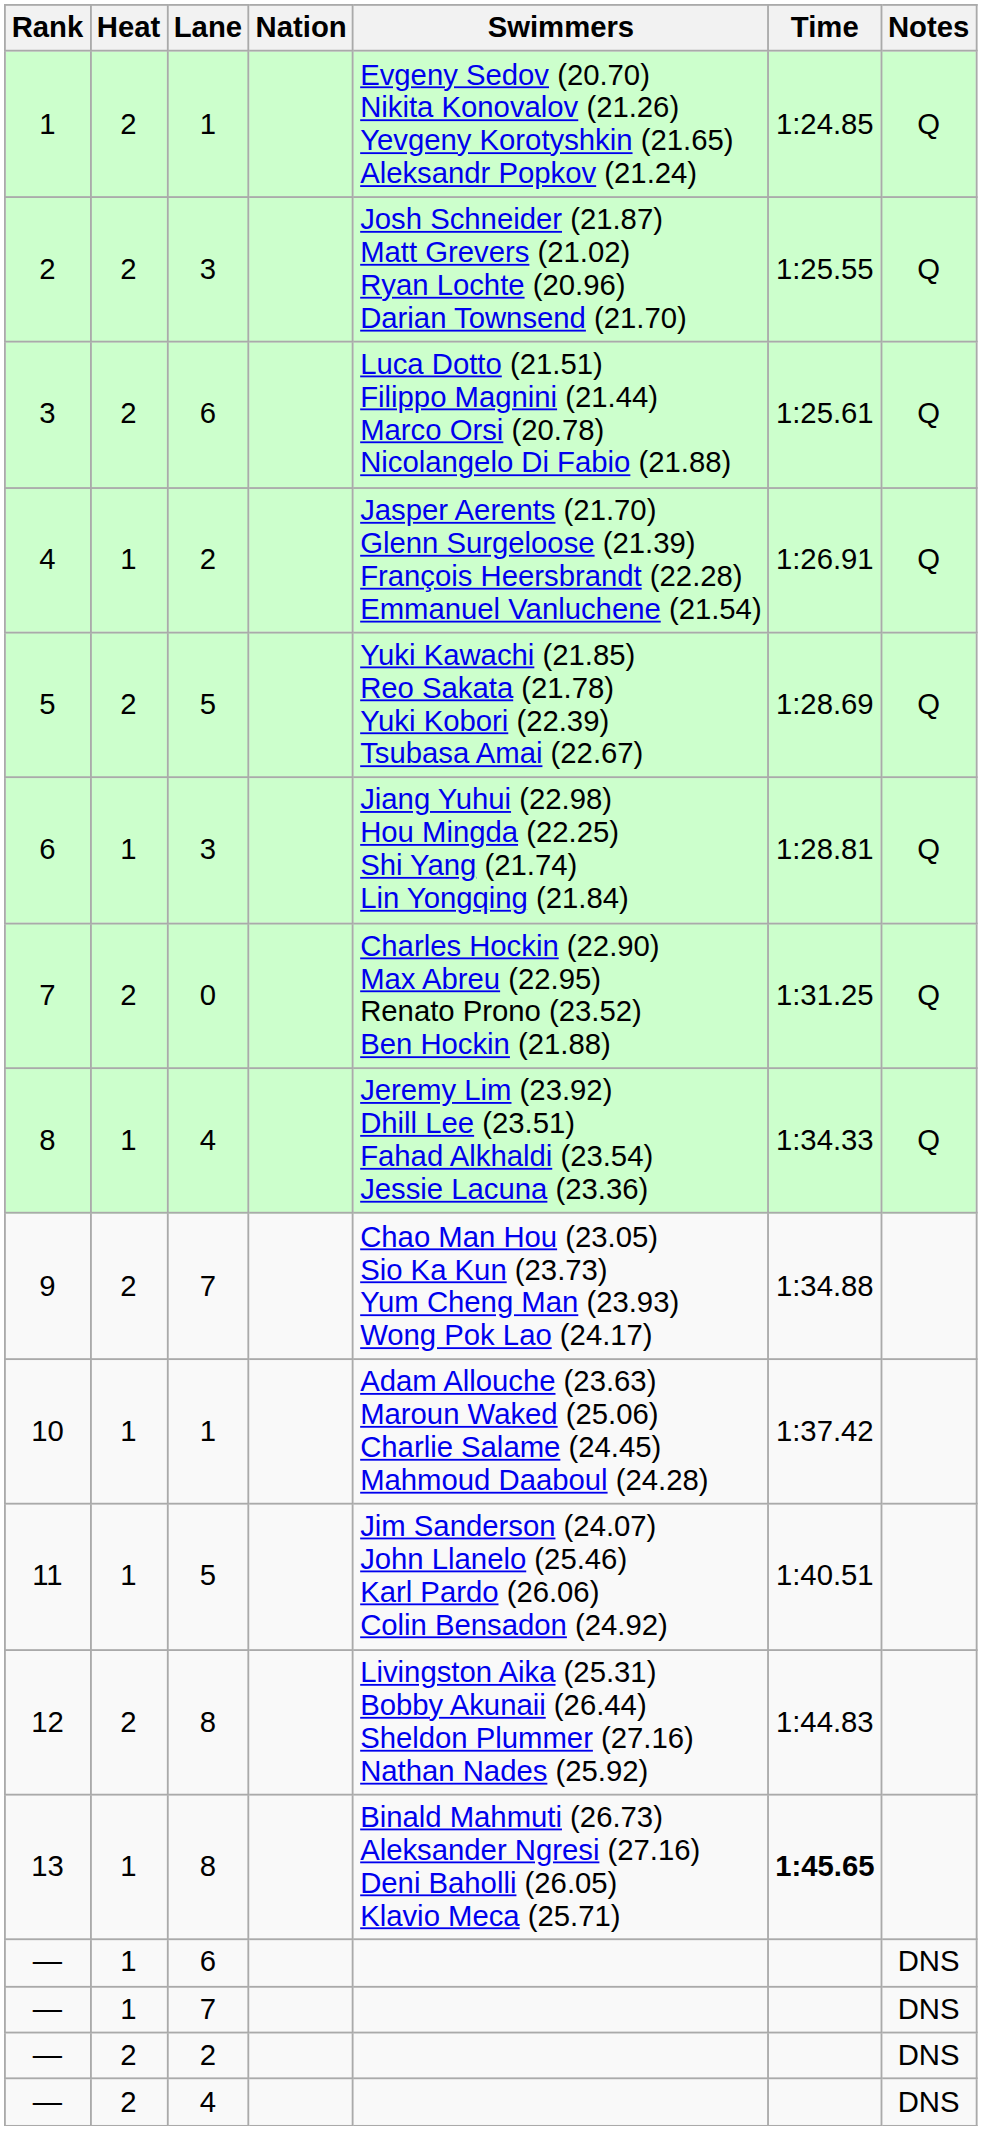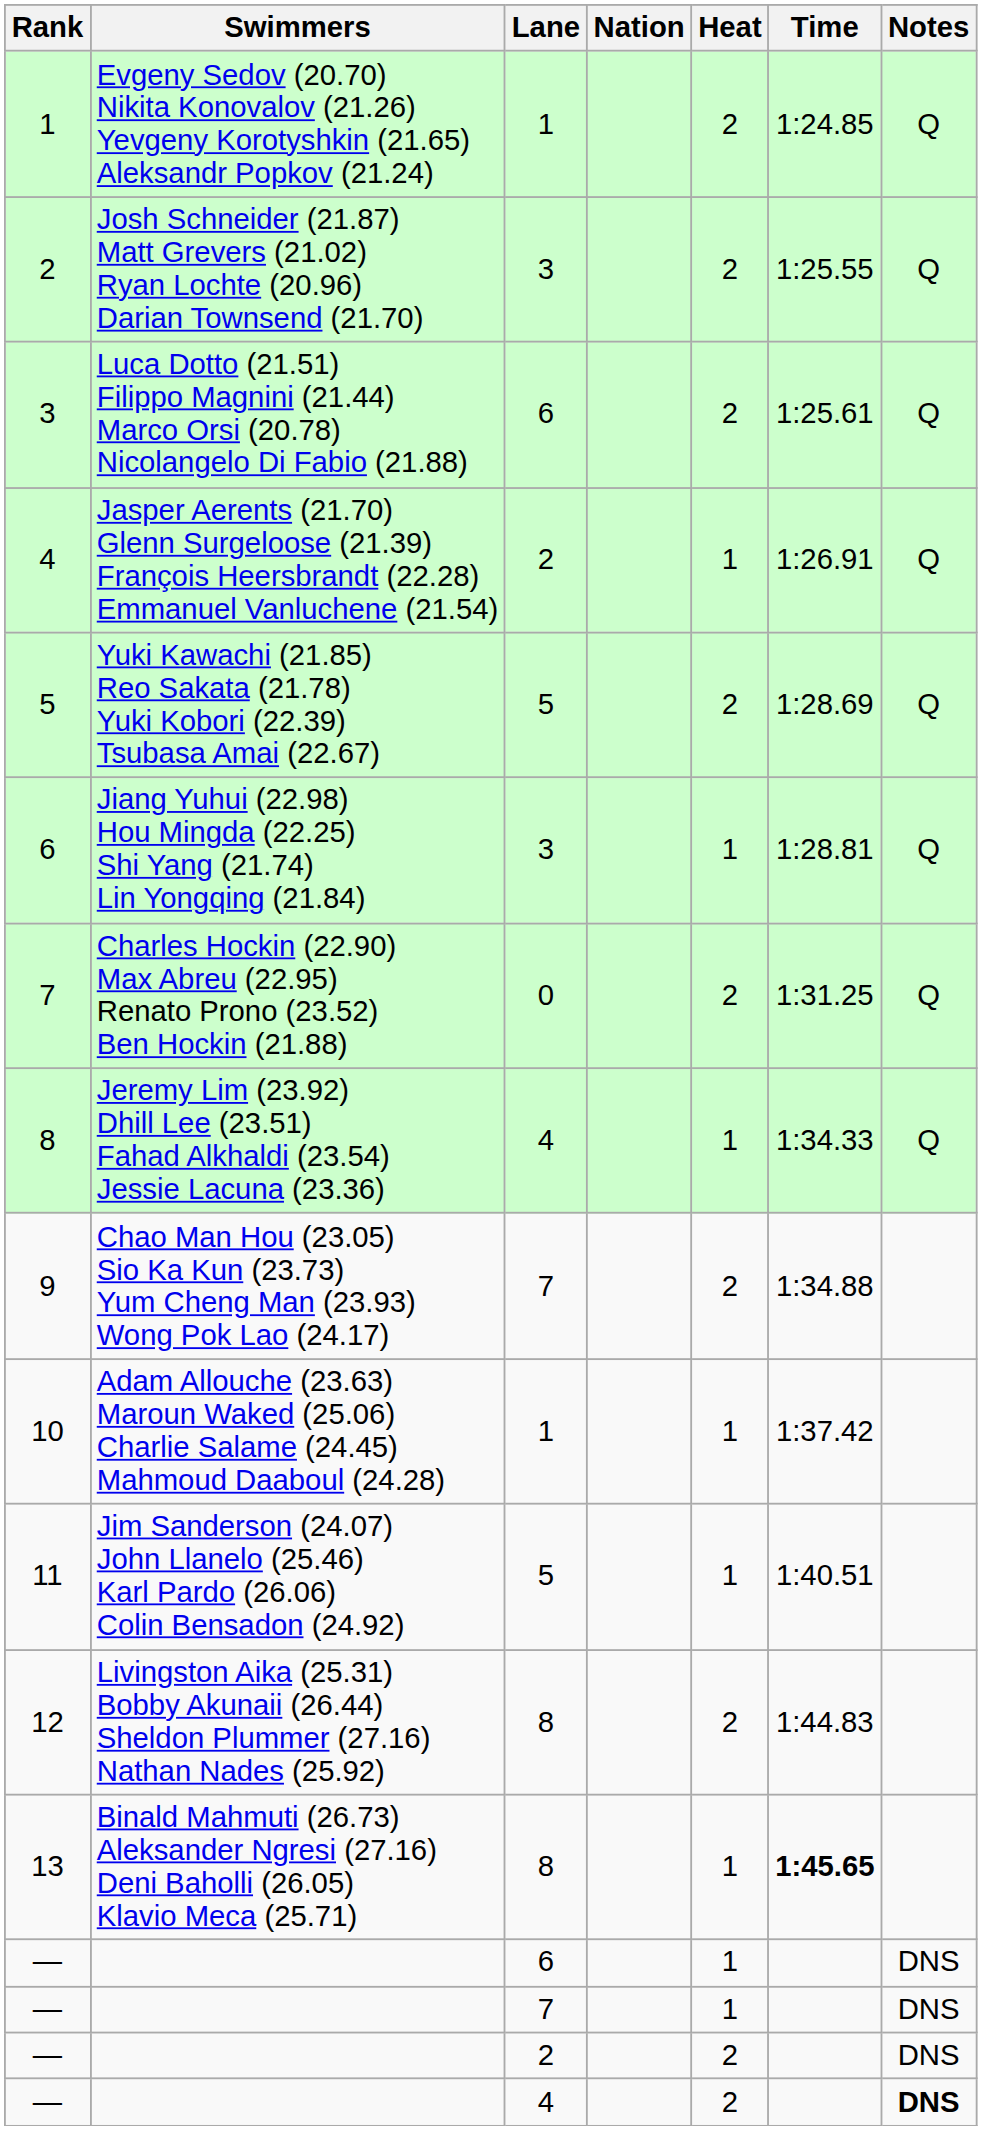 <table class="wikitable sortable" style="text-align:center">
 <tr>
 <th>Rank</th>
-<th>Heat</th>
+<th>Swimmers</th>
 <th>Lane</th>
 <th>Nation</th>
-<th>Swimmers</th>
+<th>Heat</th>
 <th>Time</th>
 <th>Notes</th>
 </tr>
 <tr bgcolor=ccffcc>
 <td>1</td>
-<td>2</td>
+<td align=left><a href='#'>Evgeny Sedov</a> (20.70)<br><a href='#'>Nikita Konovalov</a> (21.26)<br><a href='#'>Yevgeny Korotyshkin</a> (21.65)<br><a href='#'>Aleksandr Popkov</a> (21.24)</td>
 <td>1</td>
 <td align=left></td>
-<td align=left><a href='#'>Evgeny Sedov</a> (20.70)<br><a href='#'>Nikita Konovalov</a> (21.26)<br><a href='#'>Yevgeny Korotyshkin</a> (21.65)<br><a href='#'>Aleksandr Popkov</a> (21.24)</td>
+<td>2</td>
 <td>1:24.85</td>
 <td>Q</td>
 </tr>
 <tr bgcolor=ccffcc>
 <td>2</td>
-<td>2</td>
+<td align=left><a href='#'>Josh Schneider</a> (21.87)<br><a href='#'>Matt Grevers</a> (21.02)<br><a href='#'>Ryan Lochte</a> (20.96)<br><a href='#'>Darian Townsend</a> (21.70)</td>
 <td>3</td>
 <td align=left></td>
-<td align=left><a href='#'>Josh Schneider</a> (21.87)<br><a href='#'>Matt Grevers</a> (21.02)<br><a href='#'>Ryan Lochte</a> (20.96)<br><a href='#'>Darian Townsend</a> (21.70)</td>
+<td>2</td>
 <td>1:25.55</td>
 <td>Q</td>
 </tr>
 <tr bgcolor=ccffcc>
 <td>3</td>
-<td>2</td>
+<td align=left><a href='#'>Luca Dotto</a> (21.51)<br><a href='#'>Filippo Magnini</a> (21.44)<br><a href='#'>Marco Orsi</a> (20.78)<br><a href='#'>Nicolangelo Di Fabio</a> (21.88)</td>
 <td>6</td>
 <td align=left></td>
-<td align=left><a href='#'>Luca Dotto</a> (21.51)<br><a href='#'>Filippo Magnini</a> (21.44)<br><a href='#'>Marco Orsi</a> (20.78)<br><a href='#'>Nicolangelo Di Fabio</a> (21.88)</td>
+<td>2</td>
 <td>1:25.61</td>
 <td>Q</td>
 </tr>
 <tr bgcolor=ccffcc>
 <td>4</td>
-<td>1</td>
+<td align=left><a href='#'>Jasper Aerents</a> (21.70)<br><a href='#'>Glenn Surgeloose</a> (21.39)<br><a href='#'>François Heersbrandt</a> (22.28)<br><a href='#'>Emmanuel Vanluchene</a> (21.54)</td>
 <td>2</td>
 <td align=left></td>
-<td align=left><a href='#'>Jasper Aerents</a> (21.70)<br><a href='#'>Glenn Surgeloose</a> (21.39)<br><a href='#'>François Heersbrandt</a> (22.28)<br><a href='#'>Emmanuel Vanluchene</a> (21.54)</td>
+<td>1</td>
 <td>1:26.91</td>
 <td>Q</td>
 </tr>
 <tr bgcolor=ccffcc>
 <td>5</td>
-<td>2</td>
+<td align=left><a href='#'>Yuki Kawachi</a> (21.85)<br><a href='#'>Reo Sakata</a> (21.78)<br><a href='#'>Yuki Kobori</a> (22.39)<br><a href='#'>Tsubasa Amai</a> (22.67)</td>
 <td>5</td>
 <td align=left></td>
-<td align=left><a href='#'>Yuki Kawachi</a> (21.85)<br><a href='#'>Reo Sakata</a> (21.78)<br><a href='#'>Yuki Kobori</a> (22.39)<br><a href='#'>Tsubasa Amai</a> (22.67)</td>
+<td>2</td>
 <td>1:28.69</td>
 <td>Q</td>
 </tr>
 <tr bgcolor=ccffcc>
 <td>6</td>
-<td>1</td>
+<td align=left><a href='#'>Jiang Yuhui</a> (22.98)<br><a href='#'>Hou Mingda</a> (22.25)<br><a href='#'>Shi Yang</a> (21.74)<br><a href='#'>Lin Yongqing</a> (21.84)</td>
 <td>3</td>
 <td align=left></td>
-<td align=left><a href='#'>Jiang Yuhui</a> (22.98)<br><a href='#'>Hou Mingda</a> (22.25)<br><a href='#'>Shi Yang</a> (21.74)<br><a href='#'>Lin Yongqing</a> (21.84)</td>
+<td>1</td>
 <td>1:28.81</td>
 <td>Q</td>
 </tr>
 <tr bgcolor=ccffcc>
 <td>7</td>
-<td>2</td>
+<td align=left><a href='#'>Charles Hockin</a> (22.90)<br><a href='#'>Max Abreu</a> (22.95)<br>Renato Prono (23.52)<br><a href='#'>Ben Hockin</a> (21.88)</td>
 <td>0</td>
 <td align=left></td>
-<td align=left><a href='#'>Charles Hockin</a> (22.90)<br><a href='#'>Max Abreu</a> (22.95)<br>Renato Prono (23.52)<br><a href='#'>Ben Hockin</a> (21.88)</td>
+<td>2</td>
 <td>1:31.25</td>
 <td>Q</td>
 </tr>
 <tr bgcolor=ccffcc>
 <td>8</td>
-<td>1</td>
+<td align=left><a href='#'>Jeremy Lim</a> (23.92)<br><a href='#'>Dhill Lee</a> (23.51)<br><a href='#'>Fahad Alkhaldi</a> (23.54)<br><a href='#'>Jessie Lacuna</a> (23.36)</td>
 <td>4</td>
 <td align=left></td>
-<td align=left><a href='#'>Jeremy Lim</a> (23.92)<br><a href='#'>Dhill Lee</a> (23.51)<br><a href='#'>Fahad Alkhaldi</a> (23.54)<br><a href='#'>Jessie Lacuna</a> (23.36)</td>
+<td>1</td>
 <td>1:34.33</td>
 <td>Q</td>
 </tr>
 <tr>
 <td>9</td>
-<td>2</td>
+<td align=left><a href='#'>Chao Man Hou</a> (23.05)<br><a href='#'>Sio Ka Kun</a> (23.73)<br><a href='#'>Yum Cheng Man</a> (23.93)<br><a href='#'>Wong Pok Lao</a> (24.17)</td>
 <td>7</td>
 <td align=left></td>
-<td align=left><a href='#'>Chao Man Hou</a> (23.05)<br><a href='#'>Sio Ka Kun</a> (23.73)<br><a href='#'>Yum Cheng Man</a> (23.93)<br><a href='#'>Wong Pok Lao</a> (24.17)</td>
+<td>2</td>
 <td>1:34.88</td>
 <td></td>
 </tr>
 <tr>
 <td>10</td>
-<td>1</td>
+<td align=left><a href='#'>Adam Allouche</a> (23.63)<br><a href='#'>Maroun Waked</a> (25.06)<br><a href='#'>Charlie Salame</a> (24.45)<br><a href='#'>Mahmoud Daaboul</a> (24.28)</td>
 <td>1</td>
 <td align=left></td>
-<td align=left><a href='#'>Adam Allouche</a> (23.63)<br><a href='#'>Maroun Waked</a> (25.06)<br><a href='#'>Charlie Salame</a> (24.45)<br><a href='#'>Mahmoud Daaboul</a> (24.28)</td>
+<td>1</td>
 <td>1:37.42</td>
 <td></td>
 </tr>
 <tr>
 <td>11</td>
-<td>1</td>
+<td align=left><a href='#'>Jim Sanderson</a> (24.07)<br><a href='#'>John Llanelo</a> (25.46)<br><a href='#'>Karl Pardo</a> (26.06)<br><a href='#'>Colin Bensadon</a> (24.92)</td>
 <td>5</td>
 <td align=left></td>
-<td align=left><a href='#'>Jim Sanderson</a> (24.07)<br><a href='#'>John Llanelo</a> (25.46)<br><a href='#'>Karl Pardo</a> (26.06)<br><a href='#'>Colin Bensadon</a> (24.92)</td>
+<td>1</td>
 <td>1:40.51</td>
 <td></td>
 </tr>
 <tr>
 <td>12</td>
-<td>2</td>
+<td align=left><a href='#'>Livingston Aika</a> (25.31)<br><a href='#'>Bobby Akunaii</a> (26.44)<br><a href='#'>Sheldon Plummer</a> (27.16)<br><a href='#'>Nathan Nades</a> (25.92)</td>
 <td>8</td>
 <td align=left></td>
-<td align=left><a href='#'>Livingston Aika</a> (25.31)<br><a href='#'>Bobby Akunaii</a> (26.44)<br><a href='#'>Sheldon Plummer</a> (27.16)<br><a href='#'>Nathan Nades</a> (25.92)</td>
+<td>2</td>
 <td>1:44.83</td>
 <td></td>
 </tr>
 <tr>
 <td>13</td>
-<td>1</td>
+<td align=left><a href='#'>Binald Mahmuti</a> (26.73)<br><a href='#'>Aleksander Ngresi</a> (27.16)<br><a href='#'>Deni Baholli</a> (26.05)<br><a href='#'>Klavio Meca</a> (25.71)</td>
 <td>8</td>
 <td align=left></td>
-<td align=left><a href='#'>Binald Mahmuti</a> (26.73)<br><a href='#'>Aleksander Ngresi</a> (27.16)<br><a href='#'>Deni Baholli</a> (26.05)<br><a href='#'>Klavio Meca</a> (25.71)</td>
+<td>1</td>
 <td><strong>1:45.65</strong></td>
 <td></td>
 </tr>
 <tr>
 <td>—</td>
-<td>1</td>
+<td></td>
 <td>6</td>
 <td align=left></td>
-<td></td>
+<td>1</td>
 <td></td>
 <td>DNS</td>
 </tr>
 <tr>
 <td>—</td>
-<td>1</td>
+<td></td>
 <td>7</td>
 <td align=left></td>
-<td></td>
+<td>1</td>
 <td></td>
 <td>DNS</td>
 </tr>
 <tr>
 <td>—</td>
-<td>2</td>
+<td></td>
 <td>2</td>
 <td align=left></td>
-<td></td>
+<td>2</td>
 <td></td>
 <td>DNS</td>
 </tr>
 <tr>
 <td>—</td>
-<td>2</td>
+<td></td>
 <td>4</td>
 <td align=left></td>
+<td>2</td>
 <td></td>
-<td></td>
-<td>DNS</td>
+<td><strong>DNS</strong></td>
 </tr>
 </table>
